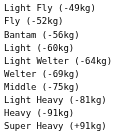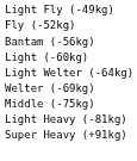 <table>
 <tr>
 <td rowspan=2>Light Fly (-49kg)</td>
 <td rowspan=2></td>
 <td rowspan=2></td>
 <td></td>
 </tr>
 <tr>
 <td></td>
 </tr>
 <tr>
 <td rowspan=2>Fly (-52kg)</td>
 <td rowspan=2></td>
 <td rowspan=2></td>
 <td></td>
 </tr>
 <tr>
 <td></td>
 </tr>
 <tr>
 <td rowspan=2>Bantam (-56kg)</td>
 <td rowspan=2></td>
 <td rowspan=2></td>
 <td></td>
 </tr>
 <tr>
 <td></td>
 </tr>
 <tr>
 <td rowspan=2>Light (-60kg)</td>
 <td rowspan=2></td>
 <td rowspan=2></td>
 <td></td>
 </tr>
 <tr>
 <td></td>
 </tr>
 <tr>
 <td rowspan=2>Light Welter (-64kg)</td>
 <td rowspan=2></td>
 <td rowspan=2></td>
 <td></td>
 </tr>
 <tr>
 <td></td>
 </tr>
 <tr>
 <td rowspan=2>Welter (-69kg)</td>
 <td rowspan=2></td>
 <td rowspan=2></td>
 <td></td>
 </tr>
 <tr>
 <td></td>
 </tr>
 <tr>
 <td rowspan=2>Middle (-75kg)</td>
 <td rowspan=2></td>
 <td rowspan=2></td>
 <td></td>
 </tr>
 <tr>
 <td></td>
 </tr>
 <tr>
 <td rowspan=2>Light Heavy (-81kg)</td>
 <td rowspan=2></td>
 <td rowspan=2></td>
 <td></td>
 </tr>
 <tr>
 <td></td>
 </tr>
 <tr>
-<td>Heavy (-91kg)</td>
-<td></td>
-<td></td>
-<td></td>
-</tr>
-<tr>
 <td rowspan=2>Super Heavy (+91kg)</td>
 <td rowspan=2></td>
 <td rowspan=2></td>
 <td></td>
 </tr>
 <tr>
 <td></td>
 </tr>
 </table>
